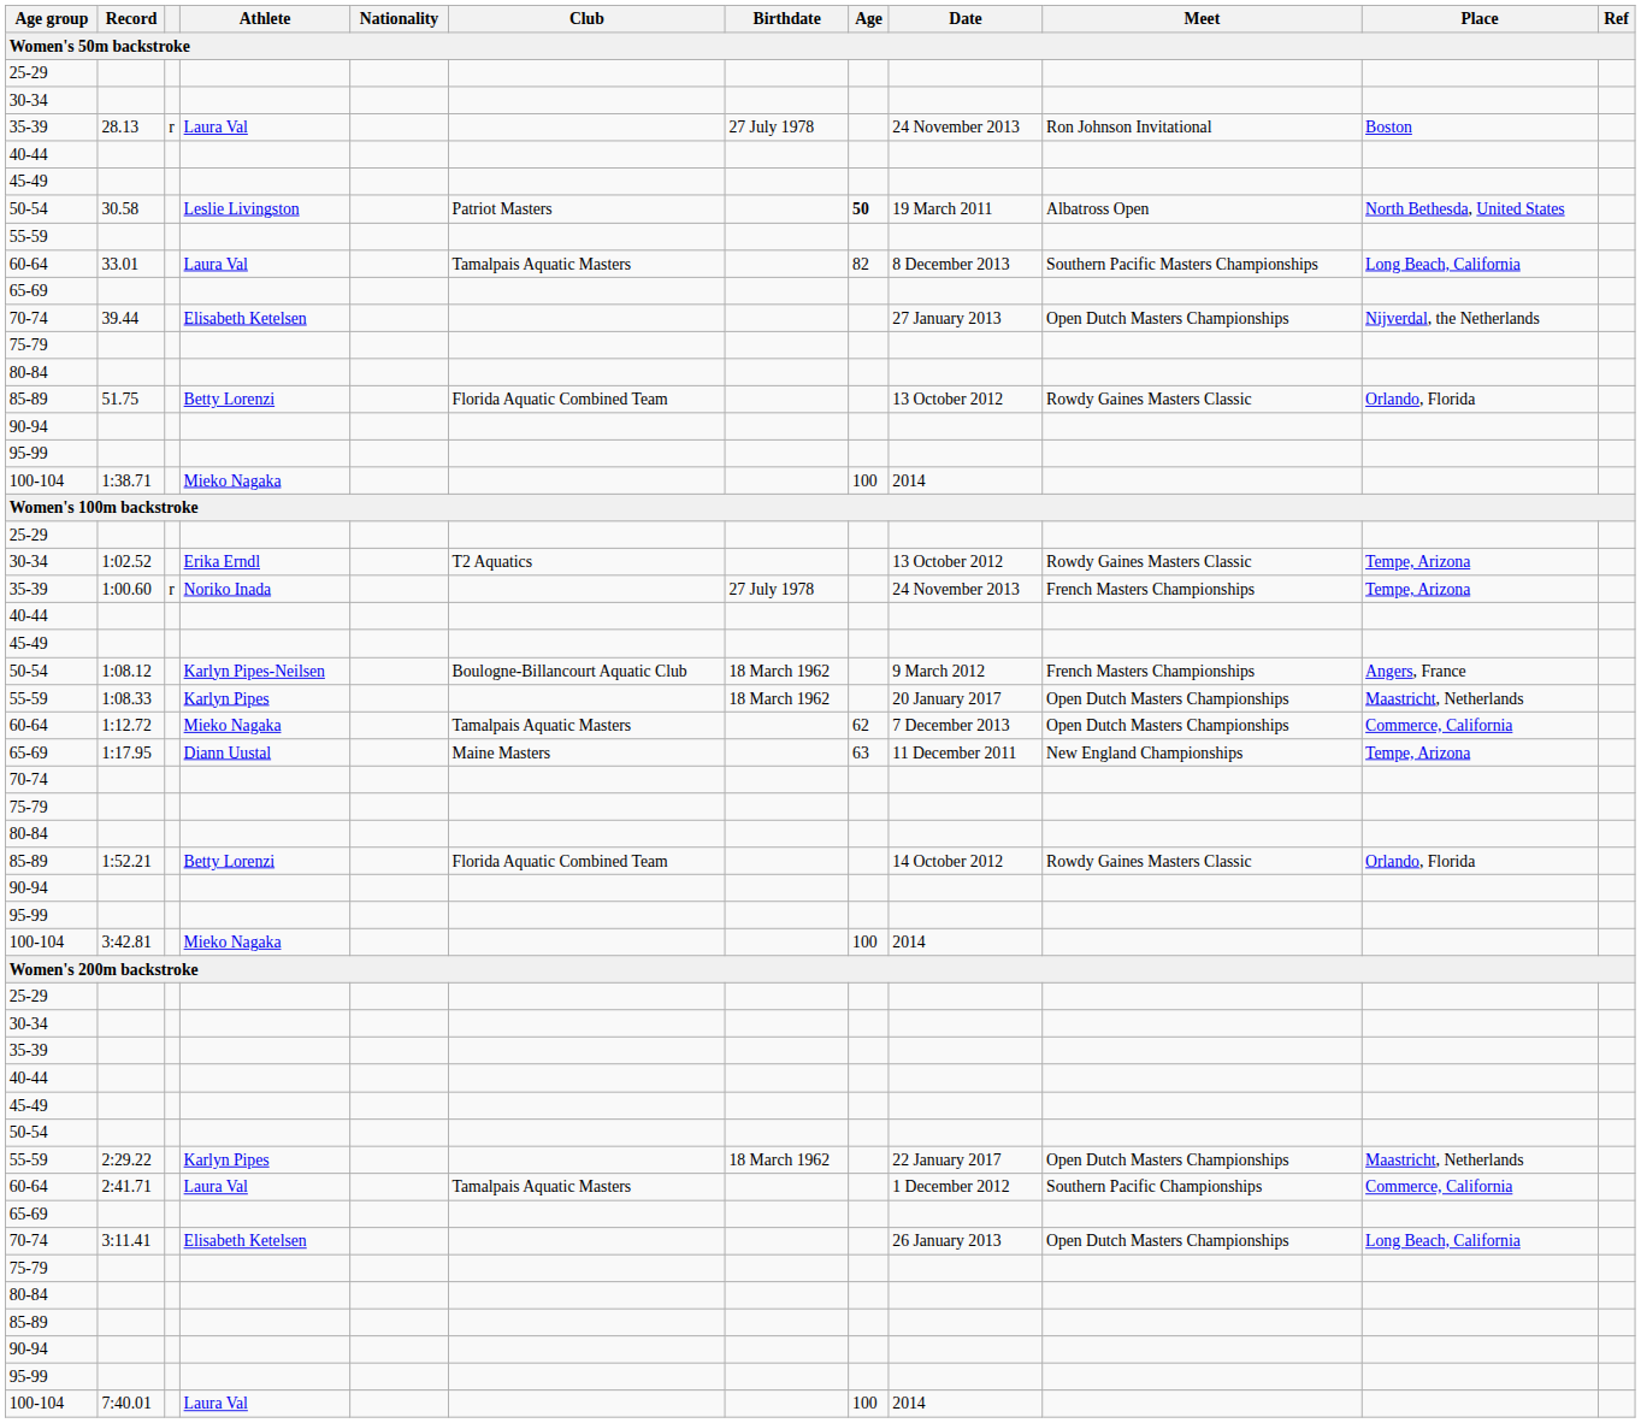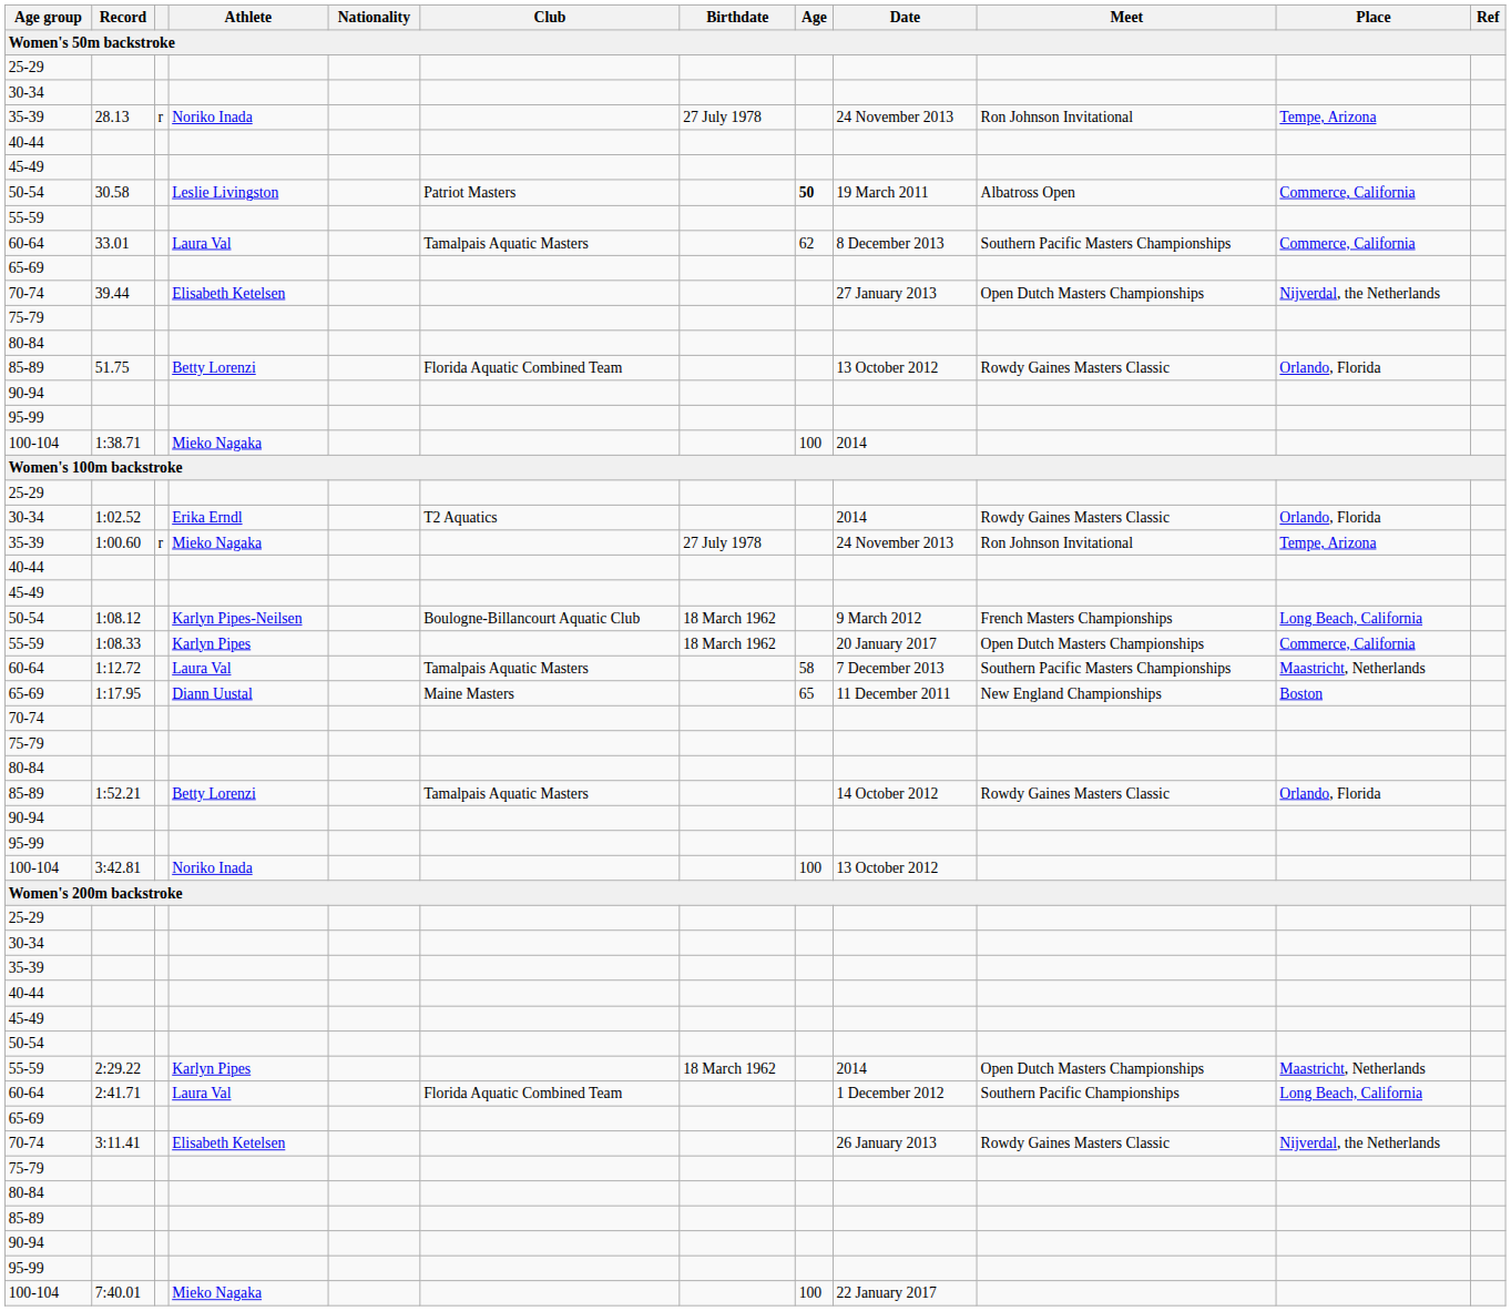 <table class="wikitable" style="font-size:95%; width: 95%;">
 <tr>
 <th>Age group</th>
 <th>Record</th>
 <th></th>
 <th>Athlete</th>
 <th>Nationality</th>
 <th>Club</th>
 <th>Birthdate</th>
 <th>Age</th>
 <th>Date</th>
 <th>Meet</th>
 <th>Place</th>
 <th>Ref</th>
 </tr>
 <tr style="background:#f0f0f0;">
 <td colspan=12><strong>Women's 50m backstroke</strong></td>
 </tr>
 <tr>
 <td>25-29</td>
 <td></td>
 <td></td>
 <td></td>
 <td></td>
 <td></td>
 <td></td>
 <td></td>
 <td></td>
 <td></td>
 <td></td>
 <td></td>
 </tr>
 <tr>
 <td>30-34</td>
 <td></td>
 <td></td>
 <td></td>
 <td></td>
 <td></td>
 <td></td>
 <td></td>
 <td></td>
 <td></td>
 <td></td>
 <td></td>
 </tr>
 <tr>
 <td>35-39</td>
 <td>28.13</td>
 <td>r</td>
-<td><a href='#'>Laura Val</a></td>
+<td><a href='#'>Noriko Inada</a></td>
 <td></td>
 <td></td>
 <td>27 July 1978</td>
 <td></td>
 <td>24 November 2013</td>
 <td>Ron Johnson Invitational</td>
-<td><a href='#'>Boston</a></td>
+<td><a href='#'>Tempe, Arizona</a></td>
 <td></td>
 </tr>
 <tr>
 <td>40-44</td>
 <td></td>
 <td></td>
 <td></td>
 <td></td>
 <td></td>
 <td></td>
 <td></td>
 <td></td>
 <td></td>
 <td></td>
 <td></td>
 </tr>
 <tr>
 <td>45-49</td>
 <td></td>
 <td></td>
 <td></td>
 <td></td>
 <td></td>
 <td></td>
 <td></td>
 <td></td>
 <td></td>
 <td></td>
 <td></td>
 </tr>
 <tr>
 <td>50-54</td>
 <td>30.58</td>
 <td></td>
 <td><a href='#'>Leslie Livingston</a></td>
 <td></td>
 <td>Patriot Masters</td>
 <td></td>
 <td><strong>50</strong></td>
 <td>19 March 2011</td>
 <td>Albatross Open</td>
-<td><a href='#'>North Bethesda</a>, <a href='#'>United States</a></td>
+<td><a href='#'>Commerce, California</a></td>
 <td></td>
 </tr>
 <tr>
 <td>55-59</td>
 <td></td>
 <td></td>
 <td></td>
 <td></td>
 <td></td>
 <td></td>
 <td></td>
 <td></td>
 <td></td>
 <td></td>
 <td></td>
 </tr>
 <tr>
 <td>60-64</td>
 <td>33.01</td>
 <td></td>
 <td><a href='#'>Laura Val</a></td>
 <td></td>
 <td>Tamalpais Aquatic Masters</td>
 <td></td>
-<td>82</td>
+<td>62</td>
 <td>8 December 2013</td>
 <td>Southern Pacific Masters Championships</td>
-<td><a href='#'>Long Beach, California</a></td>
+<td><a href='#'>Commerce, California</a></td>
 <td></td>
 </tr>
 <tr>
 <td>65-69</td>
 <td></td>
 <td></td>
 <td></td>
 <td></td>
 <td></td>
 <td></td>
 <td></td>
 <td></td>
 <td></td>
 <td></td>
 <td></td>
 </tr>
 <tr>
 <td>70-74</td>
 <td>39.44</td>
 <td></td>
 <td><a href='#'>Elisabeth Ketelsen</a></td>
 <td></td>
 <td></td>
 <td></td>
 <td></td>
 <td>27 January 2013</td>
 <td>Open Dutch Masters Championships</td>
 <td><a href='#'>Nijverdal</a>, the Netherlands</td>
 <td></td>
 </tr>
 <tr>
 <td>75-79</td>
 <td></td>
 <td></td>
 <td></td>
 <td></td>
 <td></td>
 <td></td>
 <td></td>
 <td></td>
 <td></td>
 <td></td>
 <td></td>
 </tr>
 <tr>
 <td>80-84</td>
 <td></td>
 <td></td>
 <td></td>
 <td></td>
 <td></td>
 <td></td>
 <td></td>
 <td></td>
 <td></td>
 <td></td>
 <td></td>
 </tr>
 <tr>
 <td>85-89</td>
 <td>51.75</td>
 <td></td>
 <td><a href='#'>Betty Lorenzi</a></td>
 <td></td>
 <td>Florida Aquatic Combined Team</td>
 <td></td>
 <td></td>
 <td>13 October 2012</td>
 <td>Rowdy Gaines Masters Classic</td>
 <td><a href='#'>Orlando</a>, Florida</td>
 <td></td>
 </tr>
 <tr>
 <td>90-94</td>
 <td></td>
 <td></td>
 <td></td>
 <td></td>
 <td></td>
 <td></td>
 <td></td>
 <td></td>
 <td></td>
 <td></td>
 <td></td>
 </tr>
 <tr>
 <td>95-99</td>
 <td></td>
 <td></td>
 <td></td>
 <td></td>
 <td></td>
 <td></td>
 <td></td>
 <td></td>
 <td></td>
 <td></td>
 <td></td>
 </tr>
 <tr>
 <td>100-104</td>
 <td>1:38.71</td>
 <td></td>
 <td><a href='#'>Mieko Nagaka</a></td>
 <td></td>
 <td></td>
 <td></td>
 <td>100</td>
 <td>2014</td>
 <td></td>
 <td></td>
 <td></td>
 </tr>
 <tr style="background:#f0f0f0;">
 <td colspan=12><strong>Women's 100m backstroke</strong></td>
 </tr>
 <tr>
 <td>25-29</td>
 <td></td>
 <td></td>
 <td></td>
 <td></td>
 <td></td>
 <td></td>
 <td></td>
 <td></td>
 <td></td>
 <td></td>
 <td></td>
 </tr>
 <tr>
 <td>30-34</td>
 <td>1:02.52</td>
 <td></td>
 <td><a href='#'>Erika Erndl</a></td>
 <td></td>
 <td>T2 Aquatics</td>
 <td></td>
 <td></td>
-<td>13 October 2012</td>
+<td>2014</td>
 <td>Rowdy Gaines Masters Classic</td>
-<td><a href='#'>Tempe, Arizona</a></td>
+<td><a href='#'>Orlando</a>, Florida</td>
 <td></td>
 </tr>
 <tr>
 <td>35-39</td>
 <td>1:00.60</td>
 <td>r</td>
-<td><a href='#'>Noriko Inada</a></td>
+<td><a href='#'>Mieko Nagaka</a></td>
 <td></td>
 <td></td>
 <td>27 July 1978</td>
 <td></td>
 <td>24 November 2013</td>
-<td>French Masters Championships</td>
+<td>Ron Johnson Invitational</td>
 <td><a href='#'>Tempe, Arizona</a></td>
 <td></td>
 </tr>
 <tr>
 <td>40-44</td>
 <td></td>
 <td></td>
 <td></td>
 <td></td>
 <td></td>
 <td></td>
 <td></td>
 <td></td>
 <td></td>
 <td></td>
 <td></td>
 </tr>
 <tr>
 <td>45-49</td>
 <td></td>
 <td></td>
 <td></td>
 <td></td>
 <td></td>
 <td></td>
 <td></td>
 <td></td>
 <td></td>
 <td></td>
 <td></td>
 </tr>
 <tr>
 <td>50-54</td>
 <td>1:08.12</td>
 <td></td>
 <td><a href='#'>Karlyn Pipes-Neilsen</a></td>
 <td></td>
 <td>Boulogne-Billancourt Aquatic Club</td>
 <td>18 March 1962</td>
 <td></td>
 <td>9 March 2012</td>
 <td>French Masters Championships</td>
-<td><a href='#'>Angers</a>, France</td>
+<td><a href='#'>Long Beach, California</a></td>
 <td></td>
 </tr>
 <tr>
 <td>55-59</td>
 <td>1:08.33</td>
 <td></td>
 <td><a href='#'>Karlyn Pipes</a></td>
 <td></td>
 <td></td>
 <td>18 March 1962</td>
 <td></td>
 <td>20 January 2017</td>
 <td>Open Dutch Masters Championships</td>
-<td><a href='#'>Maastricht</a>, Netherlands</td>
+<td><a href='#'>Commerce, California</a></td>
 <td></td>
 </tr>
 <tr>
 <td>60-64</td>
 <td>1:12.72</td>
 <td></td>
-<td><a href='#'>Mieko Nagaka</a></td>
+<td><a href='#'>Laura Val</a></td>
 <td></td>
 <td>Tamalpais Aquatic Masters</td>
 <td></td>
-<td>62</td>
+<td>58</td>
 <td>7 December 2013</td>
-<td>Open Dutch Masters Championships</td>
-<td><a href='#'>Commerce, California</a></td>
+<td>Southern Pacific Masters Championships</td>
+<td><a href='#'>Maastricht</a>, Netherlands</td>
 <td></td>
 </tr>
 <tr>
 <td>65-69</td>
 <td>1:17.95</td>
 <td></td>
 <td><a href='#'>Diann Uustal</a></td>
 <td></td>
 <td>Maine Masters</td>
 <td></td>
-<td>63</td>
+<td>65</td>
 <td>11 December 2011</td>
 <td>New England Championships</td>
-<td><a href='#'>Tempe, Arizona</a></td>
+<td><a href='#'>Boston</a></td>
 <td></td>
 </tr>
 <tr>
 <td>70-74</td>
 <td></td>
 <td></td>
 <td></td>
 <td></td>
 <td></td>
 <td></td>
 <td></td>
 <td></td>
 <td></td>
 <td></td>
 <td></td>
 </tr>
 <tr>
 <td>75-79</td>
 <td></td>
 <td></td>
 <td></td>
 <td></td>
 <td></td>
 <td></td>
 <td></td>
 <td></td>
 <td></td>
 <td></td>
 <td></td>
 </tr>
 <tr>
 <td>80-84</td>
 <td></td>
 <td></td>
 <td></td>
 <td></td>
 <td></td>
 <td></td>
 <td></td>
 <td></td>
 <td></td>
 <td></td>
 <td></td>
 </tr>
 <tr>
 <td>85-89</td>
 <td>1:52.21</td>
 <td></td>
 <td><a href='#'>Betty Lorenzi</a></td>
 <td></td>
-<td>Florida Aquatic Combined Team</td>
+<td>Tamalpais Aquatic Masters</td>
 <td></td>
 <td></td>
 <td>14 October 2012</td>
 <td>Rowdy Gaines Masters Classic</td>
 <td><a href='#'>Orlando</a>, Florida</td>
 <td></td>
 </tr>
 <tr>
 <td>90-94</td>
 <td></td>
 <td></td>
 <td></td>
 <td></td>
 <td></td>
 <td></td>
 <td></td>
 <td></td>
 <td></td>
 <td></td>
 <td></td>
 </tr>
 <tr>
 <td>95-99</td>
 <td></td>
 <td></td>
 <td></td>
 <td></td>
 <td></td>
 <td></td>
 <td></td>
 <td></td>
 <td></td>
 <td></td>
 <td></td>
 </tr>
 <tr>
 <td>100-104</td>
 <td>3:42.81</td>
 <td></td>
-<td><a href='#'>Mieko Nagaka</a></td>
+<td><a href='#'>Noriko Inada</a></td>
 <td></td>
 <td></td>
 <td></td>
 <td>100</td>
-<td>2014</td>
+<td>13 October 2012</td>
 <td></td>
 <td></td>
 <td></td>
 </tr>
 <tr style="background:#f0f0f0;">
 <td colspan=12><strong>Women's 200m backstroke</strong></td>
 </tr>
 <tr>
 <td>25-29</td>
 <td></td>
 <td></td>
 <td></td>
 <td></td>
 <td></td>
 <td></td>
 <td></td>
 <td></td>
 <td></td>
 <td></td>
 <td></td>
 </tr>
 <tr>
 <td>30-34</td>
 <td></td>
 <td></td>
 <td></td>
 <td></td>
 <td></td>
 <td></td>
 <td></td>
 <td></td>
 <td></td>
 <td></td>
 <td></td>
 </tr>
 <tr>
 <td>35-39</td>
 <td></td>
 <td></td>
 <td></td>
 <td></td>
 <td></td>
 <td></td>
 <td></td>
 <td></td>
 <td></td>
 <td></td>
 <td></td>
 </tr>
 <tr>
 <td>40-44</td>
 <td></td>
 <td></td>
 <td></td>
 <td></td>
 <td></td>
 <td></td>
 <td></td>
 <td></td>
 <td></td>
 <td></td>
 <td></td>
 </tr>
 <tr>
 <td>45-49</td>
 <td></td>
 <td></td>
 <td></td>
 <td></td>
 <td></td>
 <td></td>
 <td></td>
 <td></td>
 <td></td>
 <td></td>
 <td></td>
 </tr>
 <tr>
 <td>50-54</td>
 <td></td>
 <td></td>
 <td></td>
 <td></td>
 <td></td>
 <td></td>
 <td></td>
 <td></td>
 <td></td>
 <td></td>
 <td></td>
 </tr>
 <tr>
 <td>55-59</td>
 <td>2:29.22</td>
 <td></td>
 <td><a href='#'>Karlyn Pipes</a></td>
 <td></td>
 <td></td>
 <td>18 March 1962</td>
 <td></td>
-<td>22 January 2017</td>
+<td>2014</td>
 <td>Open Dutch Masters Championships</td>
 <td><a href='#'>Maastricht</a>, Netherlands</td>
 <td></td>
 </tr>
 <tr>
 <td>60-64</td>
 <td>2:41.71</td>
 <td></td>
 <td><a href='#'>Laura Val</a></td>
 <td></td>
-<td>Tamalpais Aquatic Masters</td>
+<td>Florida Aquatic Combined Team</td>
 <td></td>
 <td></td>
 <td>1 December 2012</td>
 <td>Southern Pacific Championships</td>
-<td><a href='#'>Commerce, California</a></td>
+<td><a href='#'>Long Beach, California</a></td>
 <td></td>
 </tr>
 <tr>
 <td>65-69</td>
 <td></td>
 <td></td>
 <td></td>
 <td></td>
 <td></td>
 <td></td>
 <td></td>
 <td></td>
 <td></td>
 <td></td>
 <td></td>
 </tr>
 <tr>
 <td>70-74</td>
 <td>3:11.41</td>
 <td></td>
 <td><a href='#'>Elisabeth Ketelsen</a></td>
 <td></td>
 <td></td>
 <td></td>
 <td></td>
 <td>26 January 2013</td>
-<td>Open Dutch Masters Championships</td>
-<td><a href='#'>Long Beach, California</a></td>
+<td>Rowdy Gaines Masters Classic</td>
+<td><a href='#'>Nijverdal</a>, the Netherlands</td>
 <td></td>
 </tr>
 <tr>
 <td>75-79</td>
 <td></td>
 <td></td>
 <td></td>
 <td></td>
 <td></td>
 <td></td>
 <td></td>
 <td></td>
 <td></td>
 <td></td>
 <td></td>
 </tr>
 <tr>
 <td>80-84</td>
 <td></td>
 <td></td>
 <td></td>
 <td></td>
 <td></td>
 <td></td>
 <td></td>
 <td></td>
 <td></td>
 <td></td>
 <td></td>
 </tr>
 <tr>
 <td>85-89</td>
 <td></td>
 <td></td>
 <td></td>
 <td></td>
 <td></td>
 <td></td>
 <td></td>
 <td></td>
 <td></td>
 <td></td>
 <td></td>
 </tr>
 <tr>
 <td>90-94</td>
 <td></td>
 <td></td>
 <td></td>
 <td></td>
 <td></td>
 <td></td>
 <td></td>
 <td></td>
 <td></td>
 <td></td>
 <td></td>
 </tr>
 <tr>
 <td>95-99</td>
 <td></td>
 <td></td>
 <td></td>
 <td></td>
 <td></td>
 <td></td>
 <td></td>
 <td></td>
 <td></td>
 <td></td>
 <td></td>
 </tr>
 <tr>
 <td>100-104</td>
 <td>7:40.01</td>
 <td></td>
-<td><a href='#'>Laura Val</a></td>
+<td><a href='#'>Mieko Nagaka</a></td>
 <td></td>
 <td></td>
 <td></td>
 <td>100</td>
-<td>2014</td>
+<td>22 January 2017</td>
 <td></td>
 <td></td>
 <td></td>
 </tr>
 </table>
